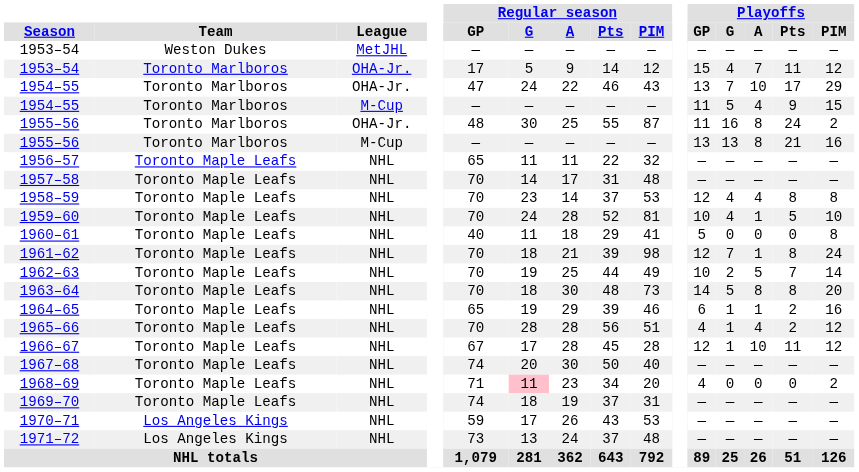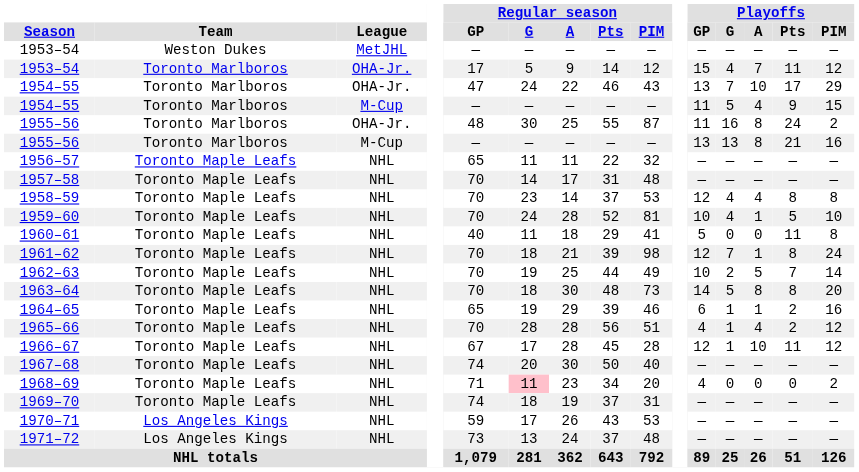 <table border="0" cellpadding="1" cellspacing="0" style="text-align:center; width:60em;">
 <tr style="background:#e0e0e0;">
 <th colspan="3"  bgcolor="#ffffff"> </th>
 <th rowspan="99" bgcolor="#ffffff"> </th>
 <th colspan="5"><a href='#'>Regular season</a></th>
 <th rowspan="99" bgcolor="#ffffff"> </th>
 <th colspan="5"><a href='#'>Playoffs</a></th>
 </tr>
 <tr style="background:#e0e0e0;">
 <th><a href='#'>Season</a></th>
 <th>Team</th>
 <th>League</th>
 <th>GP</th>
 <th><a href='#'>G</a></th>
 <th><a href='#'>A</a></th>
 <th><a href='#'>Pts</a></th>
 <th><a href='#'>PIM</a></th>
 <th>GP</th>
 <th>G</th>
 <th>A</th>
 <th>Pts</th>
 <th>PIM</th>
 </tr>
 <tr>
 <td>1953–54</td>
 <td>Weston Dukes</td>
 <td><a href='#'>MetJHL</a></td>
 <td>—</td>
 <td>—</td>
 <td>—</td>
 <td>—</td>
 <td>—</td>
 <td>—</td>
 <td>—</td>
 <td>—</td>
 <td>—</td>
 <td>—</td>
 </tr>
 <tr style="background:#f0f0f0;">
 <td><a href='#'>1953–54</a></td>
 <td><a href='#'>Toronto Marlboros</a></td>
 <td><a href='#'>OHA-Jr.</a></td>
 <td>17</td>
 <td>5</td>
 <td>9</td>
 <td>14</td>
 <td>12</td>
 <td>15</td>
 <td>4</td>
 <td>7</td>
 <td>11</td>
 <td>12</td>
 </tr>
 <tr>
 <td><a href='#'>1954–55</a></td>
 <td>Toronto Marlboros</td>
 <td>OHA-Jr.</td>
 <td>47</td>
 <td>24</td>
 <td>22</td>
 <td>46</td>
 <td>43</td>
 <td>13</td>
 <td>7</td>
 <td>10</td>
 <td>17</td>
 <td>29</td>
 </tr>
 <tr style="background:#f0f0f0;">
 <td><a href='#'>1954–55</a></td>
 <td>Toronto Marlboros</td>
 <td><a href='#'>M-Cup</a></td>
 <td>—</td>
 <td>—</td>
 <td>—</td>
 <td>—</td>
 <td>—</td>
 <td>11</td>
 <td>5</td>
 <td>4</td>
 <td>9</td>
 <td>15</td>
 </tr>
 <tr>
 <td><a href='#'>1955–56</a></td>
 <td>Toronto Marlboros</td>
 <td>OHA-Jr.</td>
 <td>48</td>
 <td>30</td>
 <td>25</td>
 <td>55</td>
 <td>87</td>
 <td>11</td>
 <td>16</td>
 <td>8</td>
 <td>24</td>
 <td>2</td>
 </tr>
 <tr style="background:#f0f0f0;">
 <td><a href='#'>1955–56</a></td>
 <td>Toronto Marlboros</td>
 <td>M-Cup</td>
 <td>—</td>
 <td>—</td>
 <td>—</td>
 <td>—</td>
 <td>—</td>
 <td>13</td>
 <td>13</td>
 <td>8</td>
 <td>21</td>
 <td>16</td>
 </tr>
 <tr>
 <td><a href='#'>1956–57</a></td>
 <td><a href='#'>Toronto Maple Leafs</a></td>
 <td>NHL</td>
 <td>65</td>
 <td>11</td>
 <td>11</td>
 <td>22</td>
 <td>32</td>
 <td>—</td>
 <td>—</td>
 <td>—</td>
 <td>—</td>
 <td>—</td>
 </tr>
 <tr style="background:#f0f0f0;">
 <td><a href='#'>1957–58</a></td>
 <td>Toronto Maple Leafs</td>
 <td>NHL</td>
 <td>70</td>
 <td>14</td>
 <td>17</td>
 <td>31</td>
 <td>48</td>
 <td>—</td>
 <td>—</td>
 <td>—</td>
 <td>—</td>
 <td>—</td>
 </tr>
 <tr>
 <td><a href='#'>1958–59</a></td>
 <td>Toronto Maple Leafs</td>
 <td>NHL</td>
 <td>70</td>
 <td>23</td>
 <td>14</td>
 <td>37</td>
 <td>53</td>
 <td>12</td>
 <td>4</td>
 <td>4</td>
 <td>8</td>
 <td>8</td>
 </tr>
 <tr style="background:#f0f0f0;">
 <td><a href='#'>1959–60</a></td>
 <td>Toronto Maple Leafs</td>
 <td>NHL</td>
 <td>70</td>
 <td>24</td>
 <td>28</td>
 <td>52</td>
 <td>81</td>
 <td>10</td>
 <td>4</td>
 <td>1</td>
 <td>5</td>
 <td>10</td>
 </tr>
 <tr>
 <td><a href='#'>1960–61</a></td>
 <td>Toronto Maple Leafs</td>
 <td>NHL</td>
 <td>40</td>
 <td>11</td>
 <td>18</td>
 <td>29</td>
 <td>41</td>
 <td>5</td>
 <td>0</td>
 <td>0</td>
-<td>0</td>
+<td>11</td>
 <td>8</td>
 </tr>
 <tr style="background:#f0f0f0;">
 <td><a href='#'>1961–62</a></td>
 <td>Toronto Maple Leafs</td>
 <td>NHL</td>
 <td>70</td>
 <td>18</td>
 <td>21</td>
 <td>39</td>
 <td>98</td>
 <td>12</td>
 <td>7</td>
 <td>1</td>
 <td>8</td>
 <td>24</td>
 </tr>
 <tr>
 <td><a href='#'>1962–63</a></td>
 <td>Toronto Maple Leafs</td>
 <td>NHL</td>
 <td>70</td>
 <td>19</td>
 <td>25</td>
 <td>44</td>
 <td>49</td>
 <td>10</td>
 <td>2</td>
 <td>5</td>
 <td>7</td>
 <td>14</td>
 </tr>
 <tr style="background:#f0f0f0;">
 <td><a href='#'>1963–64</a></td>
 <td>Toronto Maple Leafs</td>
 <td>NHL</td>
 <td>70</td>
 <td>18</td>
 <td>30</td>
 <td>48</td>
 <td>73</td>
 <td>14</td>
 <td>5</td>
 <td>8</td>
 <td>8</td>
 <td>20</td>
 </tr>
 <tr>
 <td><a href='#'>1964–65</a></td>
 <td>Toronto Maple Leafs</td>
 <td>NHL</td>
 <td>65</td>
 <td>19</td>
 <td>29</td>
 <td>39</td>
 <td>46</td>
 <td>6</td>
 <td>1</td>
 <td>1</td>
 <td>2</td>
 <td>16</td>
 </tr>
 <tr style="background:#f0f0f0;">
 <td><a href='#'>1965–66</a></td>
 <td>Toronto Maple Leafs</td>
 <td>NHL</td>
 <td>70</td>
 <td>28</td>
 <td>28</td>
 <td>56</td>
 <td>51</td>
 <td>4</td>
 <td>1</td>
 <td>4</td>
 <td>2</td>
 <td>12</td>
 </tr>
 <tr>
 <td><a href='#'>1966–67</a></td>
 <td>Toronto Maple Leafs</td>
 <td>NHL</td>
 <td>67</td>
 <td>17</td>
 <td>28</td>
 <td>45</td>
 <td>28</td>
 <td>12</td>
 <td>1</td>
 <td>10</td>
 <td>11</td>
 <td>12</td>
 </tr>
 <tr style="background:#f0f0f0;">
 <td><a href='#'>1967–68</a></td>
 <td>Toronto Maple Leafs</td>
 <td>NHL</td>
 <td>74</td>
 <td>20</td>
 <td>30</td>
 <td>50</td>
 <td>40</td>
 <td>—</td>
 <td>—</td>
 <td>—</td>
 <td>—</td>
 <td>—</td>
 </tr>
 <tr>
 <td><a href='#'>1968–69</a></td>
 <td>Toronto Maple Leafs</td>
 <td>NHL</td>
 <td>71</td>
 <td style="background: pink;">11</td>
 <td>23</td>
 <td>34</td>
 <td>20</td>
 <td>4</td>
 <td>0</td>
 <td>0</td>
 <td>0</td>
 <td>2</td>
 </tr>
 <tr style="background:#f0f0f0;">
 <td><a href='#'>1969–70</a></td>
 <td>Toronto Maple Leafs</td>
 <td>NHL</td>
 <td>74</td>
 <td>18</td>
 <td>19</td>
 <td>37</td>
 <td>31</td>
 <td>—</td>
 <td>—</td>
 <td>—</td>
 <td>—</td>
 <td>—</td>
 </tr>
 <tr>
 <td><a href='#'>1970–71</a></td>
 <td><a href='#'>Los Angeles Kings</a></td>
 <td>NHL</td>
 <td>59</td>
 <td>17</td>
 <td>26</td>
 <td>43</td>
 <td>53</td>
 <td>—</td>
 <td>—</td>
 <td>—</td>
 <td>—</td>
 <td>—</td>
 </tr>
 <tr style="background:#f0f0f0;">
 <td><a href='#'>1971–72</a></td>
 <td>Los Angeles Kings</td>
 <td>NHL</td>
 <td>73</td>
 <td>13</td>
 <td>24</td>
 <td>37</td>
 <td>48</td>
 <td>—</td>
 <td>—</td>
 <td>—</td>
 <td>—</td>
 <td>—</td>
 </tr>
 <tr style="background:#e0e0e0;">
 <th colspan="3">NHL totals</th>
 <th>1,079</th>
 <th>281</th>
 <th>362</th>
 <th>643</th>
 <th>792</th>
 <th>89</th>
 <th>25</th>
 <th>26</th>
 <th>51</th>
 <th>126</th>
 </tr>
 </table>
